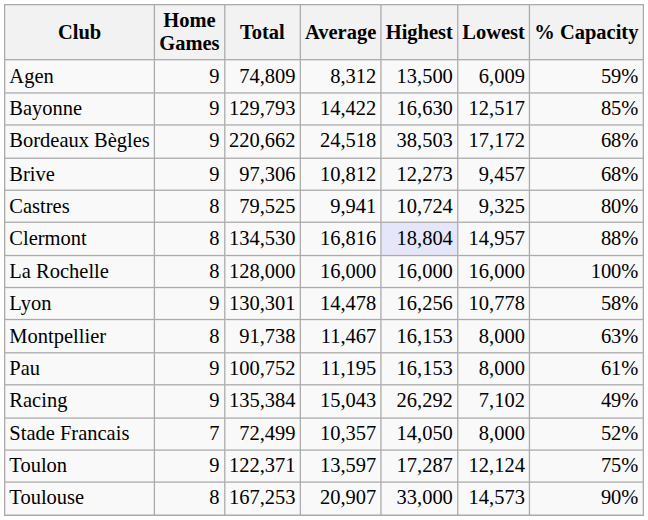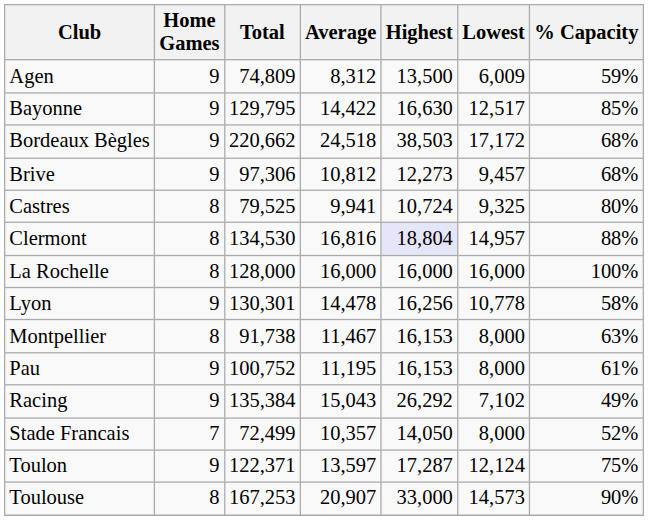 <table class="wikitable sortable" style="text-align:right">
 <tr>
 <th>Club</th>
 <th>Home<br>Games</th>
 <th>Total</th>
 <th>Average</th>
 <th>Highest</th>
 <th>Lowest</th>
 <th>% Capacity</th>
 </tr>
 <tr>
 <td style="text-align:left">Agen</td>
 <td>9</td>
 <td>74,809</td>
 <td>8,312</td>
 <td>13,500</td>
 <td>6,009</td>
 <td>59%</td>
 </tr>
 <tr>
 <td style="text-align:left">Bayonne</td>
 <td>9</td>
-<td>129,793</td>
+<td>129,795</td>
 <td>14,422</td>
 <td>16,630</td>
 <td>12,517</td>
 <td>85%</td>
 </tr>
 <tr>
 <td style="text-align:left">Bordeaux Bègles</td>
 <td>9</td>
 <td>220,662</td>
 <td>24,518</td>
 <td>38,503</td>
 <td>17,172</td>
 <td>68%</td>
 </tr>
 <tr>
 <td style="text-align:left">Brive</td>
 <td>9</td>
 <td>97,306</td>
 <td>10,812</td>
 <td>12,273</td>
 <td>9,457</td>
 <td>68%</td>
 </tr>
 <tr>
 <td style="text-align:left">Castres</td>
 <td>8</td>
 <td>79,525</td>
 <td>9,941</td>
 <td>10,724</td>
 <td>9,325</td>
 <td>80%</td>
 </tr>
 <tr>
 <td style="text-align:left">Clermont</td>
 <td>8</td>
 <td>134,530</td>
 <td>16,816</td>
 <td style="background: lavender;">18,804</td>
 <td>14,957</td>
 <td>88%</td>
 </tr>
 <tr>
 <td style="text-align:left">La Rochelle</td>
 <td>8</td>
 <td>128,000</td>
 <td>16,000</td>
 <td>16,000</td>
 <td>16,000</td>
 <td>100%</td>
 </tr>
 <tr>
 <td style="text-align:left">Lyon</td>
 <td>9</td>
 <td>130,301</td>
 <td>14,478</td>
 <td>16,256</td>
 <td>10,778</td>
 <td>58%</td>
 </tr>
 <tr>
 <td style="text-align:left">Montpellier</td>
 <td>8</td>
 <td>91,738</td>
 <td>11,467</td>
 <td>16,153</td>
 <td>8,000</td>
 <td>63%</td>
 </tr>
 <tr>
 <td style="text-align:left">Pau</td>
 <td>9</td>
 <td>100,752</td>
 <td>11,195</td>
 <td>16,153</td>
 <td>8,000</td>
 <td>61%</td>
 </tr>
 <tr>
 <td style="text-align:left">Racing</td>
 <td>9</td>
 <td>135,384</td>
 <td>15,043</td>
 <td>26,292</td>
 <td>7,102</td>
 <td>49%</td>
 </tr>
 <tr>
 <td style="text-align:left">Stade Francais</td>
 <td>7</td>
 <td>72,499</td>
 <td>10,357</td>
 <td>14,050</td>
 <td>8,000</td>
 <td>52%</td>
 </tr>
 <tr>
 <td style="text-align:left">Toulon</td>
 <td>9</td>
 <td>122,371</td>
 <td>13,597</td>
 <td>17,287</td>
 <td>12,124</td>
 <td>75%</td>
 </tr>
 <tr>
 <td style="text-align:left">Toulouse</td>
 <td>8</td>
 <td>167,253</td>
 <td>20,907</td>
 <td>33,000</td>
 <td>14,573</td>
 <td>90%</td>
 </tr>
 <tr>
 </tr>
 </table>
